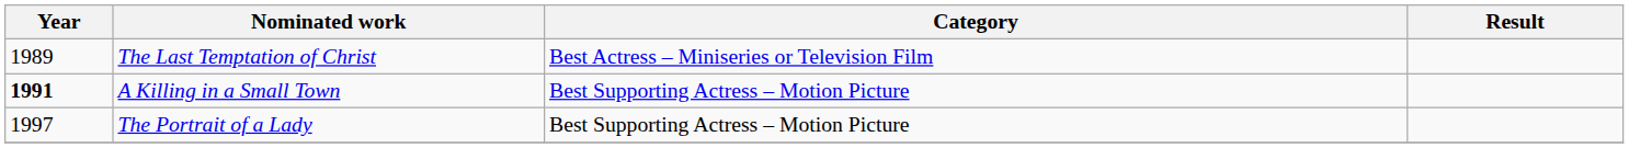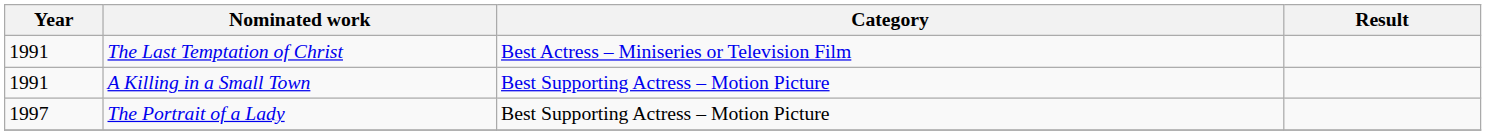 <table width="95%" class="wikitable sortable">
 <tr>
 <th width="5%">Year</th>
 <th width="20%">Nominated work</th>
 <th width="40%">Category</th>
 <th width="10%">Result</th>
 </tr>
 <tr>
-<td>1989</td>
+<td>1991</td>
 <td><em><a href='#'>The Last Temptation of Christ</a></em></td>
 <td><a href='#'>Best Actress – Miniseries or Television Film</a></td>
 <td></td>
 </tr>
 <tr>
-<td><strong>1991</strong></td>
+<td>1991</td>
 <td><em><a href='#'>A Killing in a Small Town</a></em></td>
 <td><a href='#'>Best Supporting Actress – Motion Picture</a></td>
 <td></td>
 </tr>
 <tr>
 <td>1997</td>
 <td><em><a href='#'>The Portrait of a Lady</a></em></td>
 <td>Best Supporting Actress – Motion Picture</td>
 <td></td>
 </tr>
 <tr>
 </tr>
 </table>
